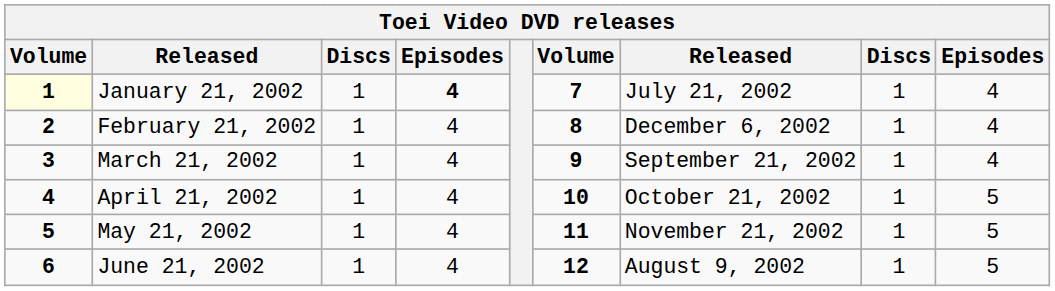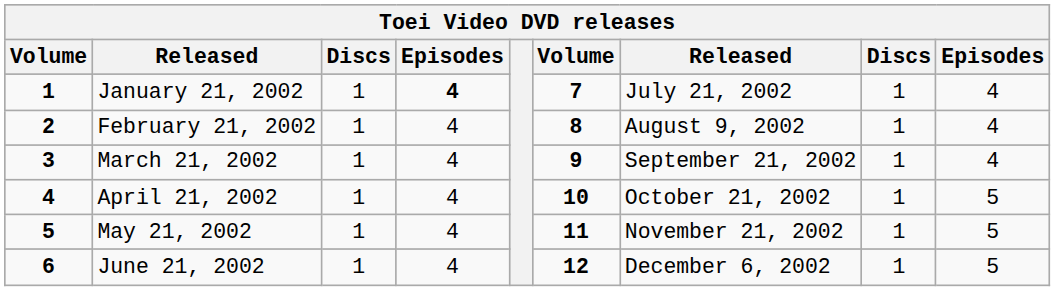 <table class="wikitable">
 <tr>
 <th colspan="9"><strong>Toei Video DVD releases</strong></th>
 </tr>
 <tr>
 <th><strong>Volume</strong></th>
 <th><strong>Released</strong></th>
 <th><strong>Discs</strong></th>
 <th><strong>Episodes</strong></th>
 <th rowspan="7"> </th>
 <th><strong>Volume</strong></th>
 <th><strong>Released</strong></th>
 <th><strong>Discs</strong></th>
 <th><strong>Episodes</strong></th>
 </tr>
 <tr>
-<td align=center style="background: lightyellow;"><strong>1</strong></td>
+<td align=center><strong>1</strong></td>
 <td>January 21, 2002</td>
 <td align=center>1</td>
 <td align=center><strong>4</strong></td>
 <td align=center><strong>7</strong></td>
 <td>July 21, 2002</td>
 <td align=center>1</td>
 <td align=center>4</td>
 </tr>
 <tr>
 <td align=center><strong>2</strong></td>
 <td>February 21, 2002</td>
 <td align=center>1</td>
 <td align=center>4</td>
 <td align=center><strong>8</strong></td>
-<td>December 6, 2002</td>
+<td>August 9, 2002</td>
 <td align=center>1</td>
 <td align=center>4</td>
 </tr>
 <tr>
 <td align=center><strong>3</strong></td>
 <td>March 21, 2002</td>
 <td align=center>1</td>
 <td align=center>4</td>
 <td align=center><strong>9</strong></td>
 <td>September 21, 2002</td>
 <td align=center>1</td>
 <td align=center>4</td>
 </tr>
 <tr>
 <td align=center><strong>4</strong></td>
 <td>April 21, 2002</td>
 <td align=center>1</td>
 <td align=center>4</td>
 <td align=center><strong>10</strong></td>
 <td>October 21, 2002</td>
 <td align=center>1</td>
 <td align=center>5</td>
 </tr>
 <tr>
 <td align=center><strong>5</strong></td>
 <td>May 21, 2002</td>
 <td align=center>1</td>
 <td align=center>4</td>
 <td align=center><strong>11</strong></td>
 <td>November 21, 2002</td>
 <td align=center>1</td>
 <td align=center>5</td>
 </tr>
 <tr>
 <td align=center><strong>6</strong></td>
 <td>June 21, 2002</td>
 <td align=center>1</td>
 <td align=center>4</td>
 <td align=center><strong>12</strong></td>
-<td>August 9, 2002</td>
+<td>December 6, 2002</td>
 <td align=center>1</td>
 <td align=center>5</td>
 </tr>
 </table>
